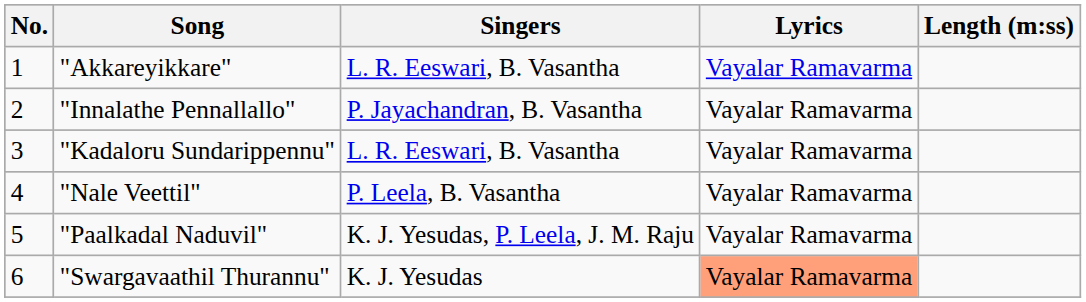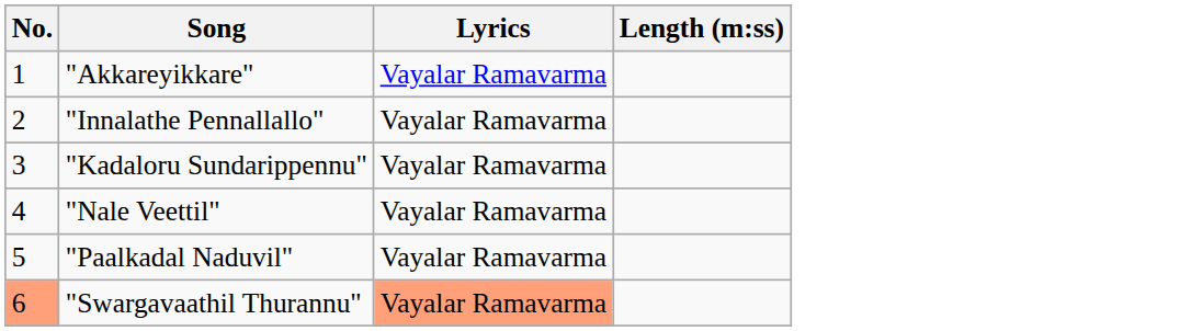 <table class="wikitable" style="font-size:95%;">
 <tr>
 <th>No.</th>
 <th>Song</th>
-<th>Singers</th>
 <th>Lyrics</th>
 <th>Length (m:ss)</th>
 </tr>
 <tr>
 <td>1</td>
 <td>"Akkareyikkare"</td>
-<td><a href='#'>L. R. Eeswari</a>, B. Vasantha</td>
 <td><a href='#'>Vayalar Ramavarma</a></td>
 <td></td>
 </tr>
 <tr>
 <td>2</td>
 <td>"Innalathe Pennallallo"</td>
-<td><a href='#'>P. Jayachandran</a>, B. Vasantha</td>
 <td>Vayalar Ramavarma</td>
 <td></td>
 </tr>
 <tr>
 <td>3</td>
 <td>"Kadaloru Sundarippennu"</td>
-<td><a href='#'>L. R. Eeswari</a>, B. Vasantha</td>
 <td>Vayalar Ramavarma</td>
 <td></td>
 </tr>
 <tr>
 <td>4</td>
 <td>"Nale Veettil"</td>
-<td><a href='#'>P. Leela</a>, B. Vasantha</td>
 <td>Vayalar Ramavarma</td>
 <td></td>
 </tr>
 <tr>
 <td>5</td>
 <td>"Paalkadal Naduvil"</td>
-<td>K. J. Yesudas, <a href='#'>P. Leela</a>, J. M. Raju</td>
 <td>Vayalar Ramavarma</td>
 <td></td>
 </tr>
 <tr>
-<td>6</td>
+<td style="background: lightsalmon;">6</td>
 <td>"Swargavaathil Thurannu"</td>
-<td>K. J. Yesudas</td>
 <td style="background: lightsalmon;">Vayalar Ramavarma</td>
 <td></td>
 </tr>
 </table>
